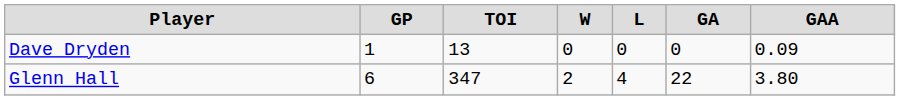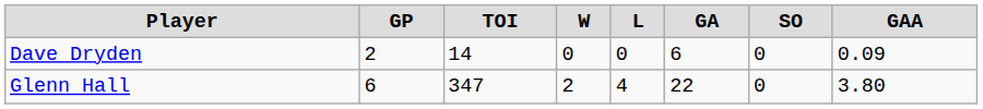 <table class="wikitable" width="50%">
 <tr align="center"  bgcolor="#dddddd">
 <td><strong>Player</strong></td>
 <td><strong>GP</strong></td>
 <td><strong>TOI</strong></td>
 <td><strong>W</strong></td>
 <td><strong>L</strong></td>
 <td><strong>GA</strong></td>
+<td><strong>SO</strong></td>
 <td><strong>GAA</strong></td>
 </tr>
 <tr>
 <td><a href='#'>Dave Dryden</a></td>
-<td>1</td>
-<td>13</td>
+<td>2</td>
+<td>14</td>
 <td>0</td>
 <td>0</td>
+<td>6</td>
 <td>0</td>
 <td>0.09</td>
 </tr>
 <tr>
 <td><a href='#'>Glenn Hall</a></td>
 <td>6</td>
 <td>347</td>
 <td>2</td>
 <td>4</td>
 <td>22</td>
+<td>0</td>
 <td>3.80</td>
 </tr>
 </table>
